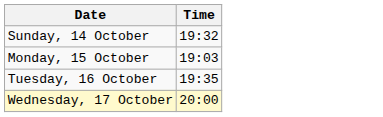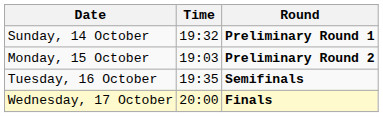 <table class="wikitable">
 <tr>
 <th>Date</th>
 <th>Time</th>
+<th>Round</th>
 </tr>
 <tr>
 <td>Sunday, 14 October</td>
 <td>19:32</td>
+<td><strong>Preliminary Round 1</strong></td>
 </tr>
 <tr>
 <td>Monday, 15 October</td>
 <td>19:03</td>
+<td><strong>Preliminary Round 2</strong></td>
 </tr>
 <tr>
 <td>Tuesday, 16 October</td>
 <td>19:35</td>
+<td><strong>Semifinals</strong></td>
 </tr>
 <tr style=background:lemonchiffon>
 <td>Wednesday, 17 October</td>
 <td>20:00</td>
+<td><strong>Finals</strong></td>
 </tr>
 </table>
